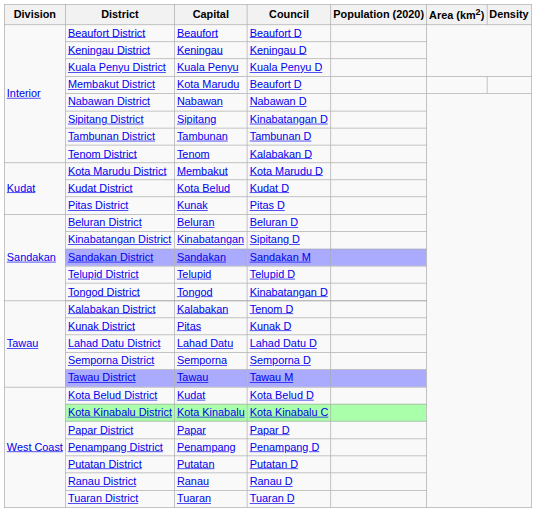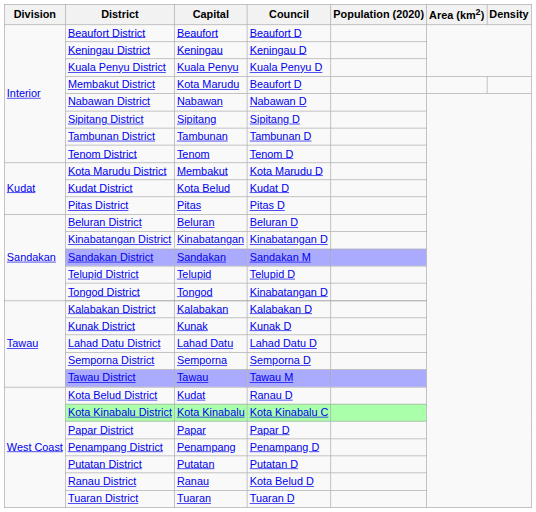 <table class="wikitable sortable">
 <tr>
 <th>Division</th>
 <th>District</th>
 <th>Capital</th>
 <th>Council</th>
 <th>Population (2020)</th>
 <th>Area (km<sup>2</sup>)</th>
 <th>Density</th>
 </tr>
 <tr>
 <td rowspan="8"><a href='#'>Interior</a></td>
 <td><a href='#'>Beaufort District</a></td>
 <td><a href='#'>Beaufort</a></td>
 <td><a href='#'>Beaufort D</a></td>
 <td></td>
 </tr>
 <tr>
 <td><a href='#'>Keningau District</a></td>
 <td><a href='#'>Keningau</a></td>
 <td><a href='#'>Keningau D</a></td>
 <td></td>
 </tr>
 <tr>
 <td><a href='#'>Kuala Penyu District</a></td>
 <td><a href='#'>Kuala Penyu</a></td>
 <td><a href='#'>Kuala Penyu D</a></td>
 <td></td>
 </tr>
 <tr>
 <td><a href='#'>Membakut District</a></td>
 <td><a href='#'>Kota Marudu</a></td>
 <td><a href='#'>Beaufort D</a></td>
 <td></td>
 <td></td>
 <td></td>
 </tr>
 <tr>
 <td><a href='#'>Nabawan District</a></td>
 <td><a href='#'>Nabawan</a></td>
 <td><a href='#'>Nabawan D</a></td>
 <td></td>
 </tr>
 <tr>
 <td><a href='#'>Sipitang District</a></td>
 <td><a href='#'>Sipitang</a></td>
-<td><a href='#'>Kinabatangan D</a></td>
+<td><a href='#'>Sipitang D</a></td>
 <td></td>
 </tr>
 <tr>
 <td><a href='#'>Tambunan District</a></td>
 <td><a href='#'>Tambunan</a></td>
 <td><a href='#'>Tambunan D</a></td>
 <td></td>
 </tr>
 <tr>
 <td><a href='#'>Tenom District</a></td>
 <td><a href='#'>Tenom</a></td>
-<td><a href='#'>Kalabakan D</a></td>
+<td><a href='#'>Tenom D</a></td>
 <td></td>
 </tr>
 <tr>
 <td rowspan="3"><a href='#'>Kudat</a></td>
 <td><a href='#'>Kota Marudu District</a></td>
 <td><a href='#'>Membakut</a></td>
 <td><a href='#'>Kota Marudu D</a></td>
 <td></td>
 </tr>
 <tr>
 <td><a href='#'>Kudat District</a></td>
 <td><a href='#'>Kota Belud</a></td>
 <td><a href='#'>Kudat D</a></td>
 <td></td>
 </tr>
 <tr>
 <td><a href='#'>Pitas District</a></td>
-<td><a href='#'>Kunak</a></td>
+<td><a href='#'>Pitas</a></td>
 <td><a href='#'>Pitas D</a></td>
 <td></td>
 </tr>
 <tr>
 <td rowspan="5"><a href='#'>Sandakan</a></td>
 <td><a href='#'>Beluran District</a></td>
 <td><a href='#'>Beluran</a></td>
 <td><a href='#'>Beluran D</a></td>
 <td></td>
 </tr>
 <tr>
 <td><a href='#'>Kinabatangan District</a></td>
 <td><a href='#'>Kinabatangan</a></td>
-<td><a href='#'>Sipitang D</a></td>
+<td><a href='#'>Kinabatangan D</a></td>
 <td></td>
 </tr>
 <tr style="background:#aaf;">
 <td><a href='#'>Sandakan District</a></td>
 <td><a href='#'>Sandakan</a></td>
 <td><a href='#'>Sandakan M</a></td>
 <td></td>
 </tr>
 <tr>
 <td><a href='#'>Telupid District</a></td>
 <td><a href='#'>Telupid</a></td>
 <td><a href='#'>Telupid D</a></td>
 <td></td>
 </tr>
 <tr>
 <td><a href='#'>Tongod District</a></td>
 <td><a href='#'>Tongod</a></td>
 <td><a href='#'>Kinabatangan D</a></td>
 <td></td>
 </tr>
 <tr>
 <td rowspan="6"><a href='#'>Tawau</a></td>
 </tr>
 <tr>
 <td><a href='#'>Kalabakan District</a></td>
 <td><a href='#'>Kalabakan</a></td>
-<td><a href='#'>Tenom D</a></td>
+<td><a href='#'>Kalabakan D</a></td>
 <td></td>
 </tr>
 <tr>
 <td><a href='#'>Kunak District</a></td>
-<td><a href='#'>Pitas</a></td>
+<td><a href='#'>Kunak</a></td>
 <td><a href='#'>Kunak D</a></td>
 <td></td>
 </tr>
 <tr>
 <td><a href='#'>Lahad Datu District</a></td>
 <td><a href='#'>Lahad Datu</a></td>
 <td><a href='#'>Lahad Datu D</a></td>
 <td></td>
 </tr>
 <tr>
 <td><a href='#'>Semporna District</a></td>
 <td><a href='#'>Semporna</a></td>
 <td><a href='#'>Semporna D</a></td>
 <td></td>
 </tr>
 <tr style="background:#aaf;">
 <td><a href='#'>Tawau District</a></td>
 <td><a href='#'>Tawau</a></td>
 <td><a href='#'>Tawau M</a></td>
 <td></td>
 </tr>
 <tr>
 <td rowspan="7"><a href='#'>West Coast</a></td>
 <td><a href='#'>Kota Belud District</a></td>
 <td><a href='#'>Kudat</a></td>
-<td><a href='#'>Kota Belud D</a></td>
+<td><a href='#'>Ranau D</a></td>
 <td></td>
 </tr>
 <tr style="background:#afa;">
 <td><a href='#'>Kota Kinabalu District</a></td>
 <td><a href='#'>Kota Kinabalu</a></td>
 <td><a href='#'>Kota Kinabalu C</a></td>
 <td></td>
 </tr>
 <tr>
 <td><a href='#'>Papar District</a></td>
 <td><a href='#'>Papar</a></td>
 <td><a href='#'>Papar D</a></td>
 <td></td>
 </tr>
 <tr>
 <td><a href='#'>Penampang District</a></td>
 <td><a href='#'>Penampang</a></td>
 <td><a href='#'>Penampang D</a></td>
 <td></td>
 </tr>
 <tr>
 <td><a href='#'>Putatan District</a></td>
 <td><a href='#'>Putatan</a></td>
 <td><a href='#'>Putatan D</a></td>
 <td></td>
 </tr>
 <tr>
 <td><a href='#'>Ranau District</a></td>
 <td><a href='#'>Ranau</a></td>
-<td><a href='#'>Ranau D</a></td>
+<td><a href='#'>Kota Belud D</a></td>
 <td></td>
 </tr>
 <tr>
 <td><a href='#'>Tuaran District</a></td>
 <td><a href='#'>Tuaran</a></td>
 <td><a href='#'>Tuaran D</a></td>
 <td></td>
 </tr>
 </table>
